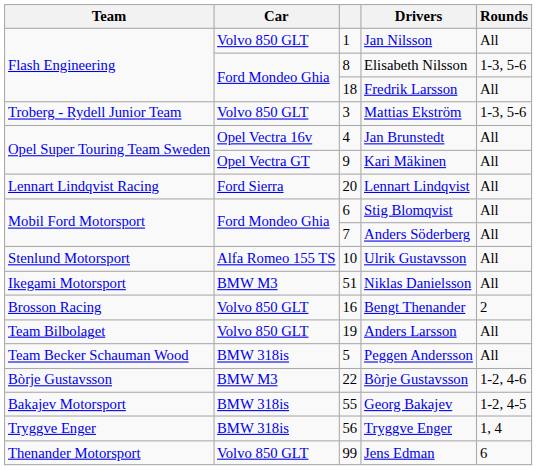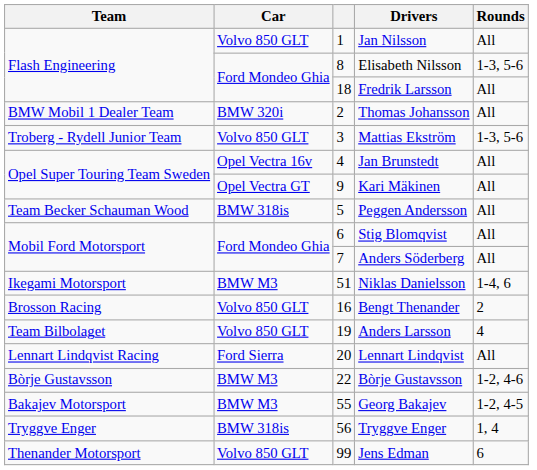 <table class="wikitable" style="font-size: 85%;">
 <tr>
 <th>Team</th>
 <th>Car</th>
 <th></th>
 <th>Drivers</th>
 <th>Rounds</th>
 </tr>
 <tr>
 <td rowspan="3"><a href='#'>Flash Engineering</a></td>
 <td><a href='#'>Volvo 850 GLT</a></td>
 <td>1</td>
 <td> <a href='#'>Jan Nilsson</a></td>
 <td>All</td>
 </tr>
 <tr>
 <td rowspan="2"><a href='#'>Ford Mondeo Ghia</a></td>
 <td>8</td>
 <td> Elisabeth Nilsson</td>
 <td>1-3, 5-6</td>
 </tr>
 <tr>
 <td>18</td>
 <td> <a href='#'>Fredrik Larsson</a></td>
 <td>All</td>
 </tr>
 <tr>
+<td><a href='#'>BMW Mobil 1 Dealer Team</a></td>
+<td><a href='#'>BMW 320i</a></td>
+<td>2</td>
+<td> <a href='#'>Thomas Johansson</a></td>
+<td>All</td>
+</tr>
+<tr>
 <td><a href='#'>Troberg - Rydell Junior Team</a></td>
 <td><a href='#'>Volvo 850 GLT</a></td>
 <td>3</td>
 <td> <a href='#'>Mattias Ekström</a></td>
 <td>1-3, 5-6</td>
 </tr>
 <tr>
 <td rowspan="2"><a href='#'>Opel Super Touring Team Sweden</a></td>
 <td><a href='#'>Opel Vectra 16v</a></td>
 <td>4</td>
 <td> <a href='#'>Jan Brunstedt</a></td>
 <td>All</td>
 </tr>
 <tr>
 <td><a href='#'>Opel Vectra GT</a></td>
 <td>9</td>
 <td> <a href='#'>Kari Mäkinen</a></td>
 <td>All</td>
 </tr>
 <tr>
-<td><a href='#'>Lennart Lindqvist Racing</a></td>
-<td><a href='#'>Ford Sierra</a></td>
-<td>20</td>
-<td> <a href='#'>Lennart Lindqvist</a></td>
+<td><a href='#'>Team Becker Schauman Wood</a></td>
+<td><a href='#'>BMW 318is</a></td>
+<td>5</td>
+<td> <a href='#'>Peggen Andersson</a></td>
 <td>All</td>
 </tr>
 <tr>
 <td rowspan="2"><a href='#'>Mobil Ford Motorsport</a></td>
 <td rowspan="2"><a href='#'>Ford Mondeo Ghia</a></td>
 <td>6</td>
 <td> <a href='#'>Stig Blomqvist</a></td>
 <td>All</td>
 </tr>
 <tr>
 <td>7</td>
 <td> <a href='#'>Anders Söderberg</a></td>
 <td>All</td>
 </tr>
 <tr>
-<td><a href='#'>Stenlund Motorsport</a></td>
-<td><a href='#'>Alfa Romeo 155 TS</a></td>
-<td>10</td>
-<td> <a href='#'>Ulrik Gustavsson</a></td>
-<td>All</td>
-</tr>
-<tr>
 <td><a href='#'>Ikegami Motorsport</a></td>
 <td><a href='#'>BMW M3</a></td>
 <td>51</td>
 <td> <a href='#'>Niklas Danielsson</a></td>
-<td>All</td>
+<td>1-4, 6</td>
 </tr>
 <tr>
 <td><a href='#'>Brosson Racing</a></td>
 <td><a href='#'>Volvo 850 GLT</a></td>
 <td>16</td>
 <td> <a href='#'>Bengt Thenander</a></td>
 <td>2</td>
 </tr>
 <tr>
 <td><a href='#'>Team Bilbolaget</a></td>
 <td><a href='#'>Volvo 850 GLT</a></td>
 <td>19</td>
 <td> <a href='#'>Anders Larsson</a></td>
-<td>All</td>
+<td>4</td>
 </tr>
 <tr>
-<td><a href='#'>Team Becker Schauman Wood</a></td>
-<td><a href='#'>BMW 318is</a></td>
-<td>5</td>
-<td> <a href='#'>Peggen Andersson</a></td>
+<td><a href='#'>Lennart Lindqvist Racing</a></td>
+<td><a href='#'>Ford Sierra</a></td>
+<td>20</td>
+<td> <a href='#'>Lennart Lindqvist</a></td>
 <td>All</td>
 </tr>
 <tr>
 <td><a href='#'>Bòrje Gustavsson</a></td>
 <td><a href='#'>BMW M3</a></td>
 <td>22</td>
 <td> <a href='#'>Bòrje Gustavsson</a></td>
 <td>1-2, 4-6</td>
 </tr>
 <tr>
 <td><a href='#'>Bakajev Motorsport</a></td>
-<td><a href='#'>BMW 318is</a></td>
+<td><a href='#'>BMW M3</a></td>
 <td>55</td>
 <td> <a href='#'>Georg Bakajev</a></td>
 <td>1-2, 4-5</td>
 </tr>
 <tr>
 <td><a href='#'>Tryggve Enger</a></td>
 <td><a href='#'>BMW 318is</a></td>
 <td>56</td>
 <td> <a href='#'>Tryggve Enger</a></td>
 <td>1, 4</td>
 </tr>
 <tr>
 <td><a href='#'>Thenander Motorsport</a></td>
 <td><a href='#'>Volvo 850 GLT</a></td>
 <td>99</td>
 <td> <a href='#'>Jens Edman</a></td>
 <td>6</td>
 </tr>
 </table>
